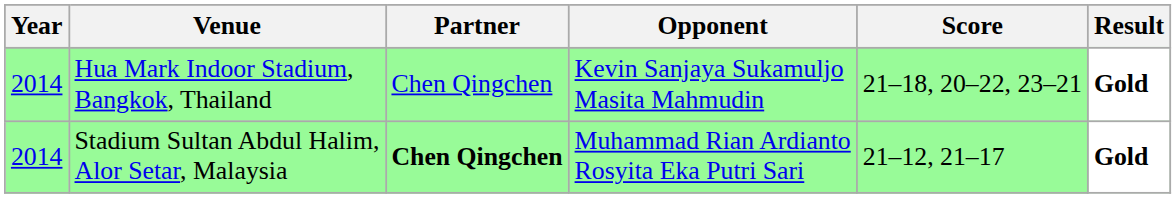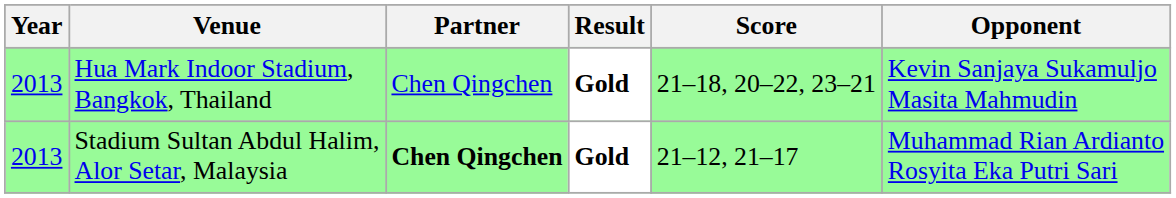 <table class="sortable wikitable" style="font-size: 90%;">
 <tr>
 <th>Year</th>
 <th>Venue</th>
 <th>Partner</th>
+<th>Result</th>
+<th>Score</th>
 <th>Opponent</th>
-<th>Score</th>
-<th>Result</th>
 </tr>
 <tr style="background:#98FB98">
-<td align="center"><a href='#'>2014</a></td>
+<td align="center"><a href='#'>2013</a></td>
 <td align="left"><a href='#'>Hua Mark Indoor Stadium</a>,<br><a href='#'>Bangkok</a>, Thailand</td>
 <td align="left"> <a href='#'>Chen Qingchen</a></td>
+<td style="text-align:left; background:white"> <strong>Gold</strong></td>
+<td align="left">21–18, 20–22, 23–21</td>
 <td align="left"> <a href='#'>Kevin Sanjaya Sukamuljo</a> <br>  <a href='#'>Masita Mahmudin</a></td>
-<td align="left">21–18, 20–22, 23–21</td>
-<td style="text-align:left; background:white"> <strong>Gold</strong></td>
 </tr>
 <tr style="background:#98FB98">
-<td align="center"><a href='#'>2014</a></td>
+<td align="center"><a href='#'>2013</a></td>
 <td align="left">Stadium Sultan Abdul Halim,<br><a href='#'>Alor Setar</a>, Malaysia</td>
 <td align="left"><strong> Chen Qingchen</strong></td>
+<td style="text-align:left; background:white"> <strong>Gold</strong></td>
+<td align="left">21–12, 21–17</td>
 <td align="left"> <a href='#'>Muhammad Rian Ardianto</a> <br>  <a href='#'>Rosyita Eka Putri Sari</a></td>
-<td align="left">21–12, 21–17</td>
-<td style="text-align:left; background:white"> <strong>Gold</strong></td>
 </tr>
 </table>
